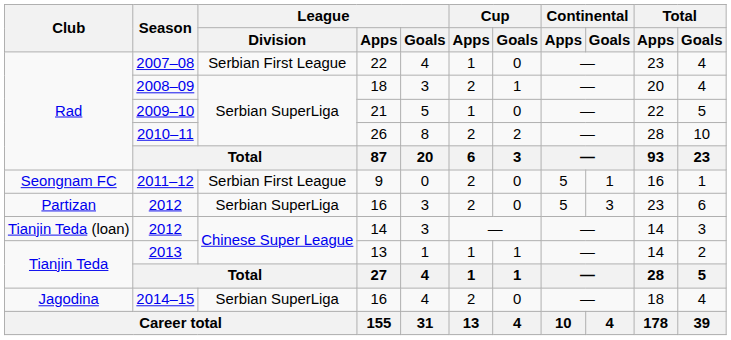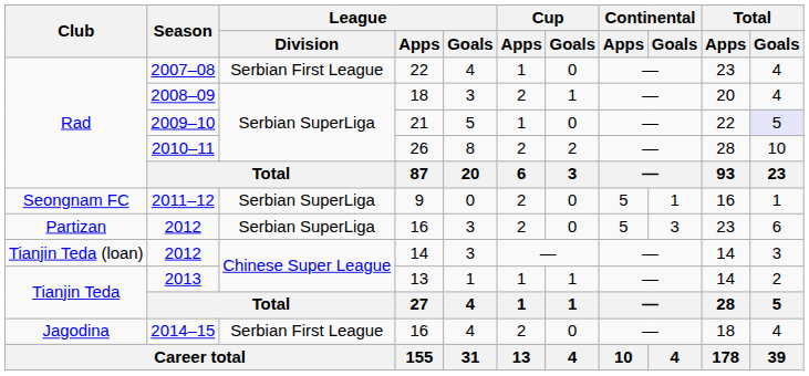 <table class="wikitable" style="text-align:center">
 <tr>
 <th rowspan="2">Club</th>
 <th rowspan="2">Season</th>
 <th colspan="3">League</th>
 <th colspan="2">Cup</th>
 <th colspan="2">Continental</th>
 <th colspan="2">Total</th>
 </tr>
 <tr>
 <th>Division</th>
 <th>Apps</th>
 <th>Goals</th>
 <th>Apps</th>
 <th>Goals</th>
 <th>Apps</th>
 <th>Goals</th>
 <th>Apps</th>
 <th>Goals</th>
 </tr>
 <tr>
 <td rowspan="5"><a href='#'>Rad</a></td>
 <td><a href='#'>2007–08</a></td>
 <td>Serbian First League</td>
 <td>22</td>
 <td>4</td>
 <td>1</td>
 <td>0</td>
 <td colspan="2">—</td>
 <td>23</td>
 <td>4</td>
 </tr>
 <tr>
 <td><a href='#'>2008–09</a></td>
 <td rowspan="3">Serbian SuperLiga</td>
 <td>18</td>
 <td>3</td>
 <td>2</td>
 <td>1</td>
 <td colspan="2">—</td>
 <td>20</td>
 <td>4</td>
 </tr>
 <tr>
 <td><a href='#'>2009–10</a></td>
 <td>21</td>
 <td>5</td>
 <td>1</td>
 <td>0</td>
 <td colspan="2">—</td>
 <td>22</td>
-<td>5</td>
+<td style="background: lavender;">5</td>
 </tr>
 <tr>
 <td><a href='#'>2010–11</a></td>
 <td>26</td>
 <td>8</td>
 <td>2</td>
 <td>2</td>
 <td colspan="2">—</td>
 <td>28</td>
 <td>10</td>
 </tr>
 <tr>
 <th colspan="2">Total</th>
 <th>87</th>
 <th>20</th>
 <th>6</th>
 <th>3</th>
 <th colspan="2">—</th>
 <th>93</th>
 <th>23</th>
 </tr>
 <tr>
 <td><a href='#'>Seongnam FC</a></td>
 <td><a href='#'>2011–12</a></td>
-<td>Serbian First League</td>
+<td>Serbian SuperLiga</td>
 <td>9</td>
 <td>0</td>
 <td>2</td>
 <td>0</td>
 <td>5</td>
 <td>1</td>
 <td>16</td>
 <td>1</td>
 </tr>
 <tr>
 <td><a href='#'>Partizan</a></td>
 <td><a href='#'>2012</a></td>
 <td>Serbian SuperLiga</td>
 <td>16</td>
 <td>3</td>
 <td>2</td>
 <td>0</td>
 <td>5</td>
 <td>3</td>
 <td>23</td>
 <td>6</td>
 </tr>
 <tr>
 <td><a href='#'>Tianjin Teda</a> (loan)</td>
 <td><a href='#'>2012</a></td>
 <td rowspan="2"><a href='#'>Chinese Super League</a></td>
 <td>14</td>
 <td>3</td>
 <td colspan="2">—</td>
 <td colspan="2">—</td>
 <td>14</td>
 <td>3</td>
 </tr>
 <tr>
 <td rowspan="2"><a href='#'>Tianjin Teda</a></td>
 <td><a href='#'>2013</a></td>
 <td>13</td>
 <td>1</td>
 <td>1</td>
 <td>1</td>
 <td colspan="2">—</td>
 <td>14</td>
 <td>2</td>
 </tr>
 <tr>
 <th colspan="2">Total</th>
 <th>27</th>
 <th>4</th>
 <th>1</th>
 <th>1</th>
 <th colspan="2">—</th>
 <th>28</th>
 <th>5</th>
 </tr>
 <tr>
 <td><a href='#'>Jagodina</a></td>
 <td><a href='#'>2014–15</a></td>
-<td>Serbian SuperLiga</td>
+<td>Serbian First League</td>
 <td>16</td>
 <td>4</td>
 <td>2</td>
 <td>0</td>
 <td colspan="2">—</td>
 <td>18</td>
 <td>4</td>
 </tr>
 <tr>
 <th colspan="3">Career total</th>
 <th>155</th>
 <th>31</th>
 <th>13</th>
 <th>4</th>
 <th>10</th>
 <th>4</th>
 <th>178</th>
 <th>39</th>
 </tr>
 </table>
